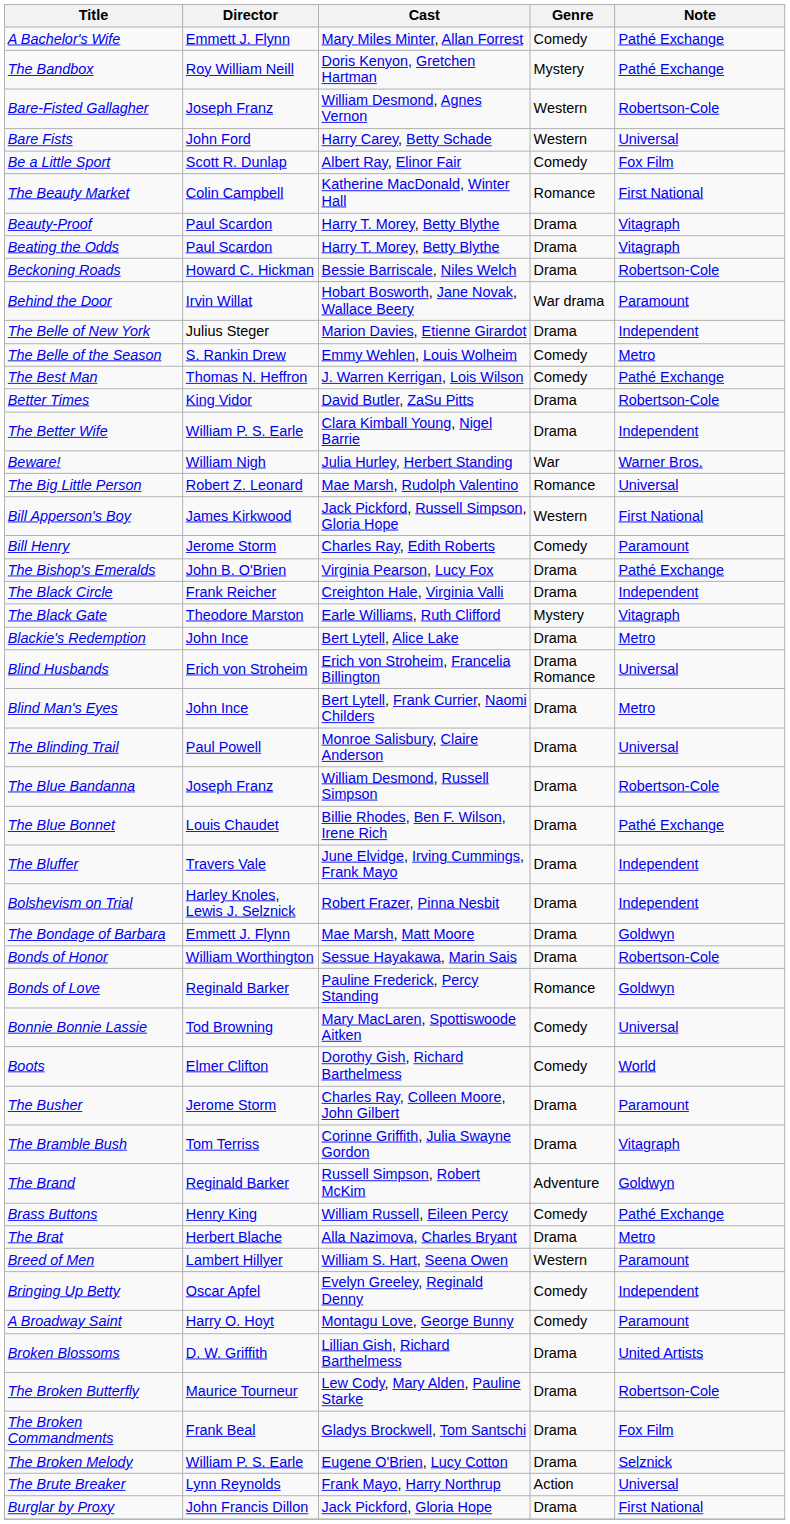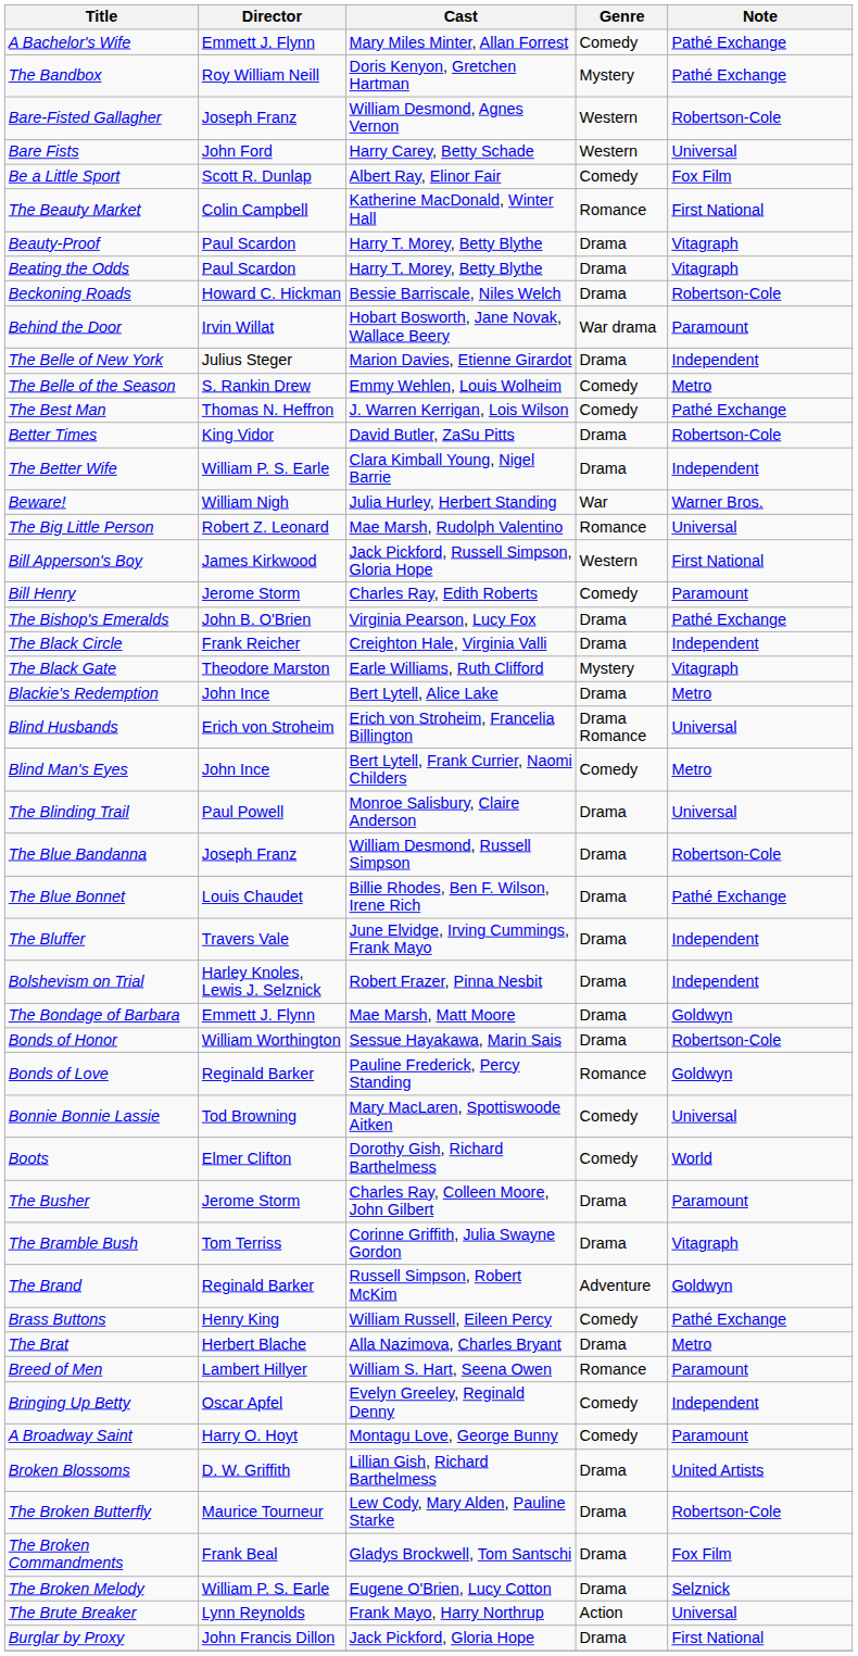 <table class="wikitable">
 <tr>
 <th style="width:21%;">Title</th>
 <th style="width:16%;">Director</th>
 <th style="width:25%;">Cast</th>
 <th style="width:10%;">Genre</th>
 <th style="width:20%;">Note</th>
 </tr>
 <tr>
 <td><em><a href='#'>A Bachelor's Wife</a></em></td>
 <td><a href='#'>Emmett J. Flynn</a></td>
 <td><a href='#'>Mary Miles Minter</a>, <a href='#'>Allan Forrest</a></td>
 <td>Comedy</td>
 <td><a href='#'>Pathé Exchange</a></td>
 </tr>
 <tr>
 <td><em><a href='#'>The Bandbox</a></em></td>
 <td><a href='#'>Roy William Neill</a></td>
 <td><a href='#'>Doris Kenyon</a>, <a href='#'>Gretchen Hartman</a></td>
 <td>Mystery</td>
 <td><a href='#'>Pathé Exchange</a></td>
 </tr>
 <tr>
 <td><em><a href='#'>Bare-Fisted Gallagher</a></em></td>
 <td><a href='#'>Joseph Franz</a></td>
 <td><a href='#'>William Desmond</a>, <a href='#'>Agnes Vernon</a></td>
 <td>Western</td>
 <td><a href='#'>Robertson-Cole</a></td>
 </tr>
 <tr>
 <td><em><a href='#'>Bare Fists</a></em></td>
 <td><a href='#'>John Ford</a></td>
 <td><a href='#'>Harry Carey</a>, <a href='#'>Betty Schade</a></td>
 <td>Western</td>
 <td><a href='#'>Universal</a></td>
 </tr>
 <tr>
 <td><em><a href='#'>Be a Little Sport</a></em></td>
 <td><a href='#'>Scott R. Dunlap</a></td>
 <td><a href='#'>Albert Ray</a>, <a href='#'>Elinor Fair</a></td>
 <td>Comedy</td>
 <td><a href='#'>Fox Film</a></td>
 </tr>
 <tr>
 <td><em><a href='#'>The Beauty Market</a></em></td>
 <td><a href='#'>Colin Campbell</a></td>
 <td><a href='#'>Katherine MacDonald</a>, <a href='#'>Winter Hall</a></td>
 <td>Romance</td>
 <td><a href='#'>First National</a></td>
 </tr>
 <tr>
 <td><em><a href='#'>Beauty-Proof</a></em></td>
 <td><a href='#'>Paul Scardon</a></td>
 <td><a href='#'>Harry T. Morey</a>, <a href='#'>Betty Blythe</a></td>
 <td>Drama</td>
 <td><a href='#'>Vitagraph</a></td>
 </tr>
 <tr>
 <td><em><a href='#'>Beating the Odds</a></em></td>
 <td><a href='#'>Paul Scardon</a></td>
 <td><a href='#'>Harry T. Morey</a>, <a href='#'>Betty Blythe</a></td>
 <td>Drama</td>
 <td><a href='#'>Vitagraph</a></td>
 </tr>
 <tr>
 <td><em><a href='#'>Beckoning Roads</a></em></td>
 <td><a href='#'>Howard C. Hickman</a></td>
 <td><a href='#'>Bessie Barriscale</a>, <a href='#'>Niles Welch</a></td>
 <td>Drama</td>
 <td><a href='#'>Robertson-Cole</a></td>
 </tr>
 <tr>
 <td><em><a href='#'>Behind the Door</a></em></td>
 <td><a href='#'>Irvin Willat</a></td>
 <td><a href='#'>Hobart Bosworth</a>, <a href='#'>Jane Novak</a>, <a href='#'>Wallace Beery</a></td>
 <td>War drama</td>
 <td><a href='#'>Paramount</a></td>
 </tr>
 <tr>
 <td><em><a href='#'>The Belle of New York</a></em></td>
 <td>Julius Steger</td>
 <td><a href='#'>Marion Davies</a>, <a href='#'>Etienne Girardot</a></td>
 <td>Drama</td>
 <td><a href='#'>Independent</a></td>
 </tr>
 <tr>
 <td><em><a href='#'>The Belle of the Season</a></em></td>
 <td><a href='#'>S. Rankin Drew</a></td>
 <td><a href='#'>Emmy Wehlen</a>, <a href='#'>Louis Wolheim</a></td>
 <td>Comedy</td>
 <td><a href='#'>Metro</a></td>
 </tr>
 <tr>
 <td><em><a href='#'>The Best Man</a></em></td>
 <td><a href='#'>Thomas N. Heffron</a></td>
 <td><a href='#'>J. Warren Kerrigan</a>, <a href='#'>Lois Wilson</a></td>
 <td>Comedy</td>
 <td><a href='#'>Pathé Exchange</a></td>
 </tr>
 <tr>
 <td><em><a href='#'>Better Times</a></em></td>
 <td><a href='#'>King Vidor</a></td>
 <td><a href='#'>David Butler</a>, <a href='#'>ZaSu Pitts</a></td>
 <td>Drama</td>
 <td><a href='#'>Robertson-Cole</a></td>
 </tr>
 <tr>
 <td><em><a href='#'>The Better Wife</a></em></td>
 <td><a href='#'>William P. S. Earle</a></td>
 <td><a href='#'>Clara Kimball Young</a>, <a href='#'>Nigel Barrie</a></td>
 <td>Drama</td>
 <td><a href='#'>Independent</a></td>
 </tr>
 <tr>
 <td><em><a href='#'>Beware!</a></em></td>
 <td><a href='#'>William Nigh</a></td>
 <td><a href='#'>Julia Hurley</a>, <a href='#'>Herbert Standing</a></td>
 <td>War</td>
 <td><a href='#'>Warner Bros.</a></td>
 </tr>
 <tr>
 <td><em><a href='#'>The Big Little Person</a></em></td>
 <td><a href='#'>Robert Z. Leonard</a></td>
 <td><a href='#'>Mae Marsh</a>, <a href='#'>Rudolph Valentino</a></td>
 <td>Romance</td>
 <td><a href='#'>Universal</a></td>
 </tr>
 <tr>
 <td><em><a href='#'>Bill Apperson's Boy</a></em></td>
 <td><a href='#'>James Kirkwood</a></td>
 <td><a href='#'>Jack Pickford</a>, <a href='#'>Russell Simpson</a>, <a href='#'>Gloria Hope</a></td>
 <td>Western</td>
 <td><a href='#'>First National</a></td>
 </tr>
 <tr>
 <td><em><a href='#'>Bill Henry</a></em></td>
 <td><a href='#'>Jerome Storm</a></td>
 <td><a href='#'>Charles Ray</a>, <a href='#'>Edith Roberts</a></td>
 <td>Comedy</td>
 <td><a href='#'>Paramount</a></td>
 </tr>
 <tr>
 <td><em><a href='#'>The Bishop's Emeralds</a></em></td>
 <td><a href='#'>John B. O'Brien</a></td>
 <td><a href='#'>Virginia Pearson</a>, <a href='#'>Lucy Fox</a></td>
 <td>Drama</td>
 <td><a href='#'>Pathé Exchange</a></td>
 </tr>
 <tr>
 <td><em><a href='#'>The Black Circle</a></em></td>
 <td><a href='#'>Frank Reicher</a></td>
 <td><a href='#'>Creighton Hale</a>, <a href='#'>Virginia Valli</a></td>
 <td>Drama</td>
 <td><a href='#'>Independent</a></td>
 </tr>
 <tr>
 <td><em><a href='#'>The Black Gate</a></em></td>
 <td><a href='#'>Theodore Marston</a></td>
 <td><a href='#'>Earle Williams</a>, <a href='#'>Ruth Clifford</a></td>
 <td>Mystery</td>
 <td><a href='#'>Vitagraph</a></td>
 </tr>
 <tr>
 <td><em><a href='#'>Blackie's Redemption</a></em></td>
 <td><a href='#'>John Ince</a></td>
 <td><a href='#'>Bert Lytell</a>, <a href='#'>Alice Lake</a></td>
 <td>Drama</td>
 <td><a href='#'>Metro</a></td>
 </tr>
 <tr>
 <td><em><a href='#'>Blind Husbands</a></em></td>
 <td><a href='#'>Erich von Stroheim</a></td>
 <td><a href='#'>Erich von Stroheim</a>, <a href='#'>Francelia Billington</a></td>
 <td>Drama Romance</td>
 <td><a href='#'>Universal</a></td>
 </tr>
 <tr>
 <td><em><a href='#'>Blind Man's Eyes</a></em></td>
 <td><a href='#'>John Ince</a></td>
 <td><a href='#'>Bert Lytell</a>, <a href='#'>Frank Currier</a>, <a href='#'>Naomi Childers</a></td>
-<td>Drama</td>
+<td>Comedy</td>
 <td><a href='#'>Metro</a></td>
 </tr>
 <tr>
 <td><em><a href='#'>The Blinding Trail</a></em></td>
 <td><a href='#'>Paul Powell</a></td>
 <td><a href='#'>Monroe Salisbury</a>, <a href='#'>Claire Anderson</a></td>
 <td>Drama</td>
 <td><a href='#'>Universal</a></td>
 </tr>
 <tr>
 <td><em><a href='#'>The Blue Bandanna</a></em></td>
 <td><a href='#'>Joseph Franz</a></td>
 <td><a href='#'>William Desmond</a>, <a href='#'>Russell Simpson</a></td>
 <td>Drama</td>
 <td><a href='#'>Robertson-Cole</a></td>
 </tr>
 <tr>
 <td><em><a href='#'>The Blue Bonnet</a></em></td>
 <td><a href='#'>Louis Chaudet</a></td>
 <td><a href='#'>Billie Rhodes</a>, <a href='#'>Ben F. Wilson</a>, <a href='#'>Irene Rich</a></td>
 <td>Drama</td>
 <td><a href='#'>Pathé Exchange</a></td>
 </tr>
 <tr>
 <td><em><a href='#'>The Bluffer</a></em></td>
 <td><a href='#'>Travers Vale</a></td>
 <td><a href='#'>June Elvidge</a>, <a href='#'>Irving Cummings</a>, <a href='#'>Frank Mayo</a></td>
 <td>Drama</td>
 <td><a href='#'>Independent</a></td>
 </tr>
 <tr>
 <td><em><a href='#'>Bolshevism on Trial</a></em></td>
 <td><a href='#'>Harley Knoles</a>, <a href='#'>Lewis J. Selznick</a></td>
 <td><a href='#'>Robert Frazer</a>, <a href='#'>Pinna Nesbit</a></td>
 <td>Drama</td>
 <td><a href='#'>Independent</a></td>
 </tr>
 <tr>
 <td><em><a href='#'>The Bondage of Barbara</a></em></td>
 <td><a href='#'>Emmett J. Flynn</a></td>
 <td><a href='#'>Mae Marsh</a>, <a href='#'>Matt Moore</a></td>
 <td>Drama</td>
 <td><a href='#'>Goldwyn</a></td>
 </tr>
 <tr>
 <td><em><a href='#'>Bonds of Honor</a></em></td>
 <td><a href='#'>William Worthington</a></td>
 <td><a href='#'>Sessue Hayakawa</a>, <a href='#'>Marin Sais</a></td>
 <td>Drama</td>
 <td><a href='#'>Robertson-Cole</a></td>
 </tr>
 <tr>
 <td><em><a href='#'>Bonds of Love</a></em></td>
 <td><a href='#'>Reginald Barker</a></td>
 <td><a href='#'>Pauline Frederick</a>, <a href='#'>Percy Standing</a></td>
 <td>Romance</td>
 <td><a href='#'>Goldwyn</a></td>
 </tr>
 <tr>
 <td><em><a href='#'>Bonnie Bonnie Lassie</a></em></td>
 <td><a href='#'>Tod Browning</a></td>
 <td><a href='#'>Mary MacLaren</a>, <a href='#'>Spottiswoode Aitken</a></td>
 <td>Comedy</td>
 <td><a href='#'>Universal</a></td>
 </tr>
 <tr>
 <td><em><a href='#'>Boots</a></em></td>
 <td><a href='#'>Elmer Clifton</a></td>
 <td><a href='#'>Dorothy Gish</a>, <a href='#'>Richard Barthelmess</a></td>
 <td>Comedy</td>
 <td><a href='#'>World</a></td>
 </tr>
 <tr>
 <td><em><a href='#'>The Busher</a></em></td>
 <td><a href='#'>Jerome Storm</a></td>
 <td><a href='#'>Charles Ray</a>, <a href='#'>Colleen Moore</a>, <a href='#'>John Gilbert</a></td>
 <td>Drama</td>
 <td><a href='#'>Paramount</a></td>
 </tr>
 <tr>
 <td><em><a href='#'>The Bramble Bush</a></em></td>
 <td><a href='#'>Tom Terriss</a></td>
 <td><a href='#'>Corinne Griffith</a>, <a href='#'>Julia Swayne Gordon</a></td>
 <td>Drama</td>
 <td><a href='#'>Vitagraph</a></td>
 </tr>
 <tr>
 <td><em><a href='#'>The Brand</a></em></td>
 <td><a href='#'>Reginald Barker</a></td>
 <td><a href='#'>Russell Simpson</a>, <a href='#'>Robert McKim</a></td>
 <td>Adventure</td>
 <td><a href='#'>Goldwyn</a></td>
 </tr>
 <tr>
 <td><em><a href='#'>Brass Buttons</a></em></td>
 <td><a href='#'>Henry King</a></td>
 <td><a href='#'>William Russell</a>, <a href='#'>Eileen Percy</a></td>
 <td>Comedy</td>
 <td><a href='#'>Pathé Exchange</a></td>
 </tr>
 <tr>
 <td><em><a href='#'>The Brat</a></em></td>
 <td><a href='#'>Herbert Blache</a></td>
 <td><a href='#'>Alla Nazimova</a>, <a href='#'>Charles Bryant</a></td>
 <td>Drama</td>
 <td><a href='#'>Metro</a></td>
 </tr>
 <tr>
 <td><em><a href='#'>Breed of Men</a></em></td>
 <td><a href='#'>Lambert Hillyer</a></td>
 <td><a href='#'>William S. Hart</a>, <a href='#'>Seena Owen</a></td>
-<td>Western</td>
+<td>Romance</td>
 <td><a href='#'>Paramount</a></td>
 </tr>
 <tr>
 <td><em><a href='#'>Bringing Up Betty</a></em></td>
 <td><a href='#'>Oscar Apfel</a></td>
 <td><a href='#'>Evelyn Greeley</a>, <a href='#'>Reginald Denny</a></td>
 <td>Comedy</td>
 <td><a href='#'>Independent</a></td>
 </tr>
 <tr>
 <td><em><a href='#'>A Broadway Saint</a></em></td>
 <td><a href='#'>Harry O. Hoyt</a></td>
 <td><a href='#'>Montagu Love</a>, <a href='#'>George Bunny</a></td>
 <td>Comedy</td>
 <td><a href='#'>Paramount</a></td>
 </tr>
 <tr>
 <td><em><a href='#'>Broken Blossoms</a></em></td>
 <td><a href='#'>D. W. Griffith</a></td>
 <td><a href='#'>Lillian Gish</a>, <a href='#'>Richard Barthelmess</a></td>
 <td>Drama</td>
 <td><a href='#'>United Artists</a></td>
 </tr>
 <tr>
 <td><em><a href='#'>The Broken Butterfly</a></em></td>
 <td><a href='#'>Maurice Tourneur</a></td>
 <td><a href='#'>Lew Cody</a>, <a href='#'>Mary Alden</a>, <a href='#'>Pauline Starke</a></td>
 <td>Drama</td>
 <td><a href='#'>Robertson-Cole</a></td>
 </tr>
 <tr>
 <td><em><a href='#'>The Broken Commandments</a></em></td>
 <td><a href='#'>Frank Beal</a></td>
 <td><a href='#'>Gladys Brockwell</a>, <a href='#'>Tom Santschi</a></td>
 <td>Drama</td>
 <td><a href='#'>Fox Film</a></td>
 </tr>
 <tr>
 <td><em><a href='#'>The Broken Melody</a></em></td>
 <td><a href='#'>William P. S. Earle</a></td>
 <td><a href='#'>Eugene O'Brien</a>, <a href='#'>Lucy Cotton</a></td>
 <td>Drama</td>
 <td><a href='#'>Selznick</a></td>
 </tr>
 <tr>
 <td><em><a href='#'>The Brute Breaker</a></em></td>
 <td><a href='#'>Lynn Reynolds</a></td>
 <td><a href='#'>Frank Mayo</a>, <a href='#'>Harry Northrup</a></td>
 <td>Action</td>
 <td><a href='#'>Universal</a></td>
 </tr>
 <tr>
 <td><em><a href='#'>Burglar by Proxy</a></em></td>
 <td><a href='#'>John Francis Dillon</a></td>
 <td><a href='#'>Jack Pickford</a>, <a href='#'>Gloria Hope</a></td>
 <td>Drama</td>
 <td><a href='#'>First National</a></td>
 </tr>
 <tr>
 </tr>
 </table>
